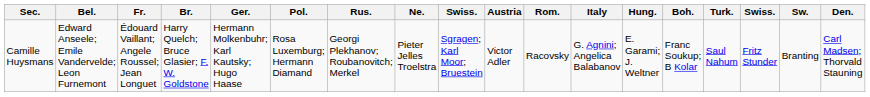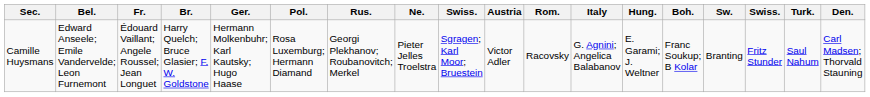 <table class="wikitable" border="1">
 <tr>
 <th>Sec.</th>
 <th>Bel.</th>
 <th>Fr.</th>
 <th>Br.</th>
 <th>Ger.</th>
 <th>Pol.</th>
 <th>Rus.</th>
 <th>Ne.</th>
 <th>Swiss.</th>
 <th>Austria</th>
 <th>Rom.</th>
 <th>Italy</th>
 <th>Hung.</th>
 <th>Boh.</th>
+<th>Sw.</th>
+<th>Swiss.</th>
 <th>Turk.</th>
-<th>Swiss.</th>
-<th>Sw.</th>
 <th>Den.</th>
 </tr>
 <tr>
 <td>Camille Huysmans</td>
 <td>Edward Anseele; Emile Vandervelde; Leon Furnemont</td>
 <td>Édouard Vaillant; Angele Roussel; Jean Longuet</td>
 <td>Harry Quelch; Bruce Glasier; <a href='#'>F. W. Goldstone</a></td>
 <td>Hermann Molkenbuhr; Karl Kautsky; Hugo Haase</td>
 <td>Rosa Luxemburg; Hermann Diamand</td>
 <td>Georgi Plekhanov; Roubanovitch; Merkel</td>
 <td>Pieter Jelles Troelstra</td>
 <td><a href='#'>Sgragen</a>; <a href='#'>Karl Moor</a>; <a href='#'>Bruestein</a></td>
 <td>Victor Adler</td>
 <td>Racovsky</td>
 <td>G. <a href='#'>Agnini</a>; Angelica Balabanov</td>
 <td>E. Garami; J. Weltner</td>
 <td>Franc Soukup; B <a href='#'>Kolar</a></td>
+<td>Branting</td>
+<td><a href='#'>Fritz Stunder</a></td>
 <td><a href='#'>Saul Nahum</a></td>
-<td><a href='#'>Fritz Stunder</a></td>
-<td>Branting</td>
 <td><a href='#'>Carl Madsen</a>; Thorvald Stauning</td>
 </tr>
 </table>
